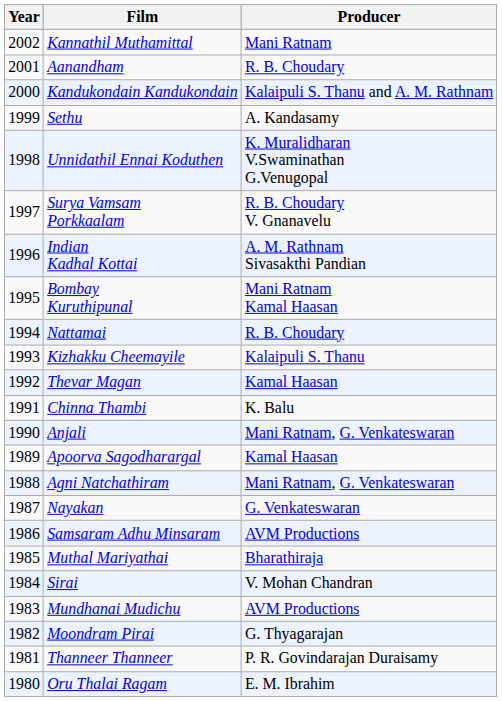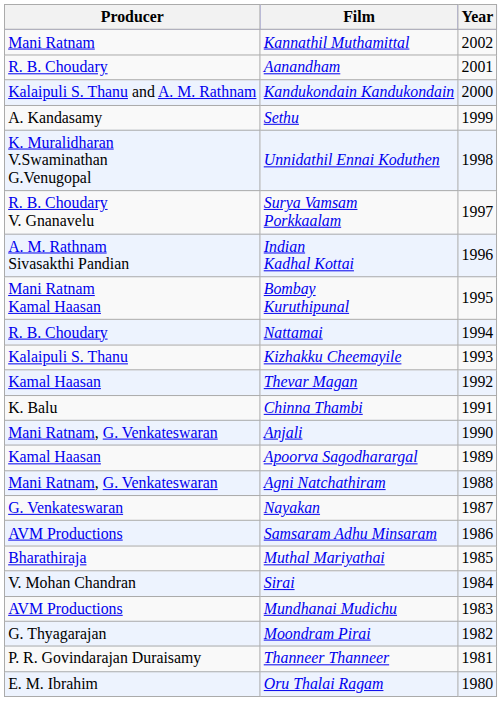 <table class="wikitable">
 <tr style="background:blue;">
+<th>Producer</th>
+<th>Film</th>
 <th>Year</th>
-<th>Film</th>
-<th>Producer</th>
 </tr>
 <tr>
+<td><a href='#'>Mani Ratnam</a></td>
+<td><em><a href='#'>Kannathil Muthamittal</a></em></td>
 <td>2002</td>
-<td><em><a href='#'>Kannathil Muthamittal</a></em></td>
-<td><a href='#'>Mani Ratnam</a></td>
 </tr>
 <tr>
+<td><a href='#'>R. B. Choudary</a></td>
+<td><em><a href='#'>Aanandham</a></em></td>
 <td>2001</td>
-<td><em><a href='#'>Aanandham</a></em></td>
-<td><a href='#'>R. B. Choudary</a></td>
 </tr>
 <tr bgcolor=#edf3fe>
+<td><a href='#'>Kalaipuli S. Thanu</a> and <a href='#'>A. M. Rathnam</a></td>
+<td><em><a href='#'>Kandukondain Kandukondain</a></em></td>
 <td>2000</td>
-<td><em><a href='#'>Kandukondain Kandukondain</a></em></td>
-<td><a href='#'>Kalaipuli S. Thanu</a> and <a href='#'>A. M. Rathnam</a></td>
 </tr>
 <tr>
+<td>A. Kandasamy</td>
+<td><em><a href='#'>Sethu</a></em></td>
 <td>1999</td>
-<td><em><a href='#'>Sethu</a></em></td>
-<td>A. Kandasamy</td>
 </tr>
 <tr bgcolor=#edf3fe>
+<td><a href='#'>K. Muralidharan</a><br>V.Swaminathan<br>G.Venugopal</td>
+<td><em><a href='#'>Unnidathil Ennai Koduthen</a></em></td>
 <td>1998</td>
-<td><em><a href='#'>Unnidathil Ennai Koduthen</a></em></td>
-<td><a href='#'>K. Muralidharan</a><br>V.Swaminathan<br>G.Venugopal</td>
 </tr>
 <tr>
+<td><a href='#'>R. B. Choudary</a><br>V. Gnanavelu</td>
+<td><em><a href='#'>Surya Vamsam</a></em><br><em><a href='#'>Porkkaalam</a></em></td>
 <td>1997</td>
-<td><em><a href='#'>Surya Vamsam</a></em><br><em><a href='#'>Porkkaalam</a></em></td>
-<td><a href='#'>R. B. Choudary</a><br>V. Gnanavelu</td>
 </tr>
 <tr bgcolor=#edf3fe>
+<td><a href='#'>A. M. Rathnam</a><br>Sivasakthi Pandian</td>
+<td><em><a href='#'>Indian</a></em><br><em><a href='#'>Kadhal Kottai</a></em></td>
 <td>1996</td>
-<td><em><a href='#'>Indian</a></em><br><em><a href='#'>Kadhal Kottai</a></em></td>
-<td><a href='#'>A. M. Rathnam</a><br>Sivasakthi Pandian</td>
 </tr>
 <tr>
+<td><a href='#'>Mani Ratnam</a><br><a href='#'>Kamal Haasan</a></td>
+<td><em><a href='#'>Bombay</a></em><br><em><a href='#'>Kuruthipunal</a></em></td>
 <td>1995</td>
-<td><em><a href='#'>Bombay</a></em><br><em><a href='#'>Kuruthipunal</a></em></td>
-<td><a href='#'>Mani Ratnam</a><br><a href='#'>Kamal Haasan</a></td>
 </tr>
 <tr bgcolor=#edf3fe>
+<td><a href='#'>R. B. Choudary</a></td>
+<td><em><a href='#'>Nattamai</a></em></td>
 <td>1994</td>
-<td><em><a href='#'>Nattamai</a></em></td>
-<td><a href='#'>R. B. Choudary</a></td>
 </tr>
 <tr>
+<td><a href='#'>Kalaipuli S. Thanu</a></td>
+<td><em><a href='#'>Kizhakku Cheemayile</a></em></td>
 <td>1993</td>
-<td><em><a href='#'>Kizhakku Cheemayile</a></em></td>
-<td><a href='#'>Kalaipuli S. Thanu</a></td>
 </tr>
 <tr bgcolor=#edf3fe>
+<td><a href='#'>Kamal Haasan</a></td>
+<td><em><a href='#'>Thevar Magan</a></em></td>
 <td>1992</td>
-<td><em><a href='#'>Thevar Magan</a></em></td>
-<td><a href='#'>Kamal Haasan</a></td>
 </tr>
 <tr>
+<td>K. Balu</td>
+<td><em><a href='#'>Chinna Thambi</a></em></td>
 <td>1991</td>
-<td><em><a href='#'>Chinna Thambi</a></em></td>
-<td>K. Balu</td>
 </tr>
 <tr bgcolor=#edf3fe>
+<td><a href='#'>Mani Ratnam</a>, <a href='#'>G. Venkateswaran</a></td>
+<td><em><a href='#'>Anjali</a></em></td>
 <td>1990</td>
-<td><em><a href='#'>Anjali</a></em></td>
-<td><a href='#'>Mani Ratnam</a>, <a href='#'>G. Venkateswaran</a></td>
 </tr>
 <tr>
+<td><a href='#'>Kamal Haasan</a></td>
+<td><em><a href='#'>Apoorva Sagodharargal</a></em></td>
 <td>1989</td>
-<td><em><a href='#'>Apoorva Sagodharargal</a></em></td>
-<td><a href='#'>Kamal Haasan</a></td>
 </tr>
 <tr bgcolor=#edf3fe>
+<td><a href='#'>Mani Ratnam</a>, <a href='#'>G. Venkateswaran</a></td>
+<td><em><a href='#'>Agni Natchathiram</a></em></td>
 <td>1988</td>
-<td><em><a href='#'>Agni Natchathiram</a></em></td>
-<td><a href='#'>Mani Ratnam</a>, <a href='#'>G. Venkateswaran</a></td>
 </tr>
 <tr>
+<td><a href='#'>G. Venkateswaran</a></td>
+<td><em><a href='#'>Nayakan</a></em></td>
 <td>1987</td>
-<td><em><a href='#'>Nayakan</a></em></td>
-<td><a href='#'>G. Venkateswaran</a></td>
 </tr>
 <tr bgcolor=#edf3fe>
+<td><a href='#'>AVM Productions</a></td>
+<td><em><a href='#'>Samsaram Adhu Minsaram</a></em></td>
 <td>1986</td>
-<td><em><a href='#'>Samsaram Adhu Minsaram</a></em></td>
-<td><a href='#'>AVM Productions</a></td>
 </tr>
 <tr>
+<td><a href='#'>Bharathiraja</a></td>
+<td><em><a href='#'>Muthal Mariyathai</a></em></td>
 <td>1985</td>
-<td><em><a href='#'>Muthal Mariyathai</a></em></td>
-<td><a href='#'>Bharathiraja</a></td>
 </tr>
 <tr bgcolor=#edf3fe>
+<td>V. Mohan Chandran</td>
+<td><em><a href='#'>Sirai</a></em></td>
 <td>1984</td>
-<td><em><a href='#'>Sirai</a></em></td>
-<td>V. Mohan Chandran</td>
 </tr>
 <tr>
+<td><a href='#'>AVM Productions</a></td>
+<td><em><a href='#'>Mundhanai Mudichu</a></em></td>
 <td>1983</td>
-<td><em><a href='#'>Mundhanai Mudichu</a></em></td>
-<td><a href='#'>AVM Productions</a></td>
 </tr>
 <tr bgcolor=#edf3fe>
+<td>G. Thyagarajan</td>
+<td><em><a href='#'>Moondram Pirai</a></em></td>
 <td>1982</td>
-<td><em><a href='#'>Moondram Pirai</a></em></td>
-<td>G. Thyagarajan</td>
 </tr>
 <tr>
+<td>P. R. Govindarajan Duraisamy</td>
+<td><em><a href='#'>Thanneer Thanneer</a></em></td>
 <td>1981</td>
-<td><em><a href='#'>Thanneer Thanneer</a></em></td>
-<td>P. R. Govindarajan Duraisamy</td>
 </tr>
 <tr bgcolor=#edf3fe>
+<td>E. M. Ibrahim</td>
+<td><em><a href='#'>Oru Thalai Ragam</a></em></td>
 <td>1980</td>
-<td><em><a href='#'>Oru Thalai Ragam</a></em></td>
-<td>E. M. Ibrahim</td>
 </tr>
 </table>
